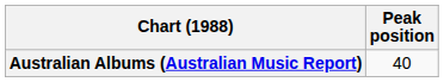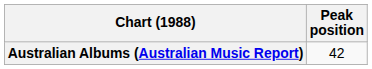 <table class="wikitable plainrowheaders">
 <tr>
 <th>Chart (1988)</th>
 <th>Peak<br>position</th>
 </tr>
 <tr>
 <th scope="row">Australian Albums (<a href='#'>Australian Music Report</a>)</th>
-<td style="text-align:center;">40</td>
+<td style="text-align:center;">42</td>
 </tr>
 </table>
